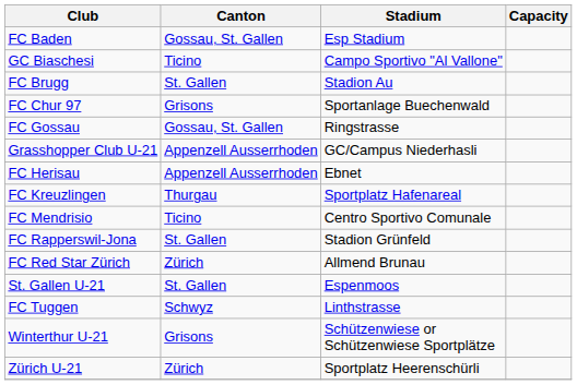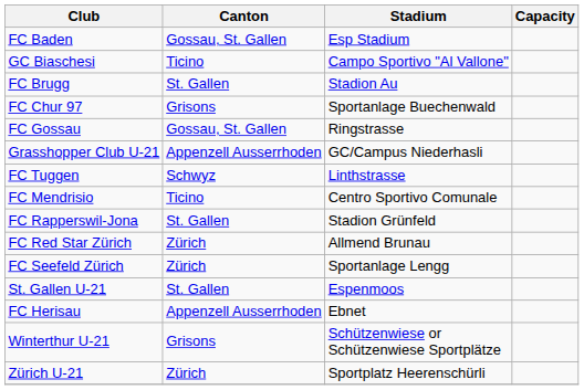 <table class="wikitable">
 <tr>
 <th>Club</th>
 <th>Canton</th>
 <th>Stadium</th>
 <th>Capacity</th>
 </tr>
 <tr>
 <td><a href='#'>FC Baden</a></td>
 <td><a href='#'>Gossau, St. Gallen</a></td>
 <td><a href='#'>Esp Stadium</a></td>
 <td></td>
 </tr>
 <tr>
 <td><a href='#'>GC Biaschesi</a></td>
 <td><a href='#'>Ticino</a></td>
 <td><a href='#'>Campo Sportivo "Al Vallone"</a></td>
 <td></td>
 </tr>
 <tr>
 <td><a href='#'>FC Brugg</a></td>
 <td><a href='#'>St. Gallen</a></td>
 <td><a href='#'>Stadion Au</a></td>
 <td></td>
 </tr>
 <tr>
 <td><a href='#'>FC Chur 97</a></td>
 <td><a href='#'>Grisons</a></td>
 <td>Sportanlage Buechenwald</td>
 <td></td>
 </tr>
 <tr>
 <td><a href='#'>FC Gossau</a></td>
 <td><a href='#'>Gossau, St. Gallen</a></td>
 <td>Ringstrasse</td>
 <td></td>
 </tr>
 <tr>
 <td><a href='#'>Grasshopper Club U-21</a></td>
 <td><a href='#'>Appenzell Ausserrhoden</a></td>
 <td>GC/Campus Niederhasli</td>
 <td></td>
 </tr>
 <tr>
-<td><a href='#'>FC Herisau</a></td>
-<td><a href='#'>Appenzell Ausserrhoden</a></td>
-<td>Ebnet</td>
-<td></td>
-</tr>
-<tr>
-<td><a href='#'>FC Kreuzlingen</a></td>
-<td><a href='#'>Thurgau</a></td>
-<td><a href='#'>Sportplatz Hafenareal</a></td>
+<td><a href='#'>FC Tuggen</a></td>
+<td><a href='#'>Schwyz</a></td>
+<td><a href='#'>Linthstrasse</a></td>
 <td></td>
 </tr>
 <tr>
 <td><a href='#'>FC Mendrisio</a></td>
 <td><a href='#'>Ticino</a></td>
 <td>Centro Sportivo Comunale</td>
 <td></td>
 </tr>
 <tr>
 <td><a href='#'>FC Rapperswil-Jona</a></td>
 <td><a href='#'>St. Gallen</a></td>
 <td>Stadion Grünfeld</td>
 <td></td>
 </tr>
 <tr>
 <td><a href='#'>FC Red Star Zürich</a></td>
 <td><a href='#'>Zürich</a></td>
 <td>Allmend Brunau</td>
 <td></td>
 </tr>
 <tr>
+<td><a href='#'>FC Seefeld Zürich</a></td>
+<td><a href='#'>Zürich</a></td>
+<td>Sportanlage Lengg</td>
+<td></td>
+</tr>
+<tr>
 <td><a href='#'>St. Gallen U-21</a></td>
 <td><a href='#'>St. Gallen</a></td>
 <td><a href='#'>Espenmoos</a></td>
 <td></td>
 </tr>
 <tr>
-<td><a href='#'>FC Tuggen</a></td>
-<td><a href='#'>Schwyz</a></td>
-<td><a href='#'>Linthstrasse</a></td>
+<td><a href='#'>FC Herisau</a></td>
+<td><a href='#'>Appenzell Ausserrhoden</a></td>
+<td>Ebnet</td>
 <td></td>
 </tr>
 <tr>
 <td><a href='#'>Winterthur U-21</a></td>
 <td><a href='#'>Grisons</a></td>
 <td><a href='#'>Schützenwiese</a> or<br>Schützenwiese Sportplätze</td>
 <td><br></td>
 </tr>
 <tr>
 <td><a href='#'>Zürich U-21</a></td>
 <td><a href='#'>Zürich</a></td>
 <td>Sportplatz Heerenschürli</td>
 <td></td>
 </tr>
 <tr>
 </tr>
 </table>
